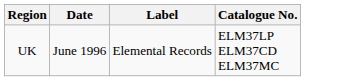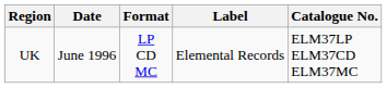 <table class="wikitable">
 <tr>
 <th>Region</th>
 <th>Date</th>
+<th>Format</th>
 <th>Label</th>
 <th>Catalogue No.</th>
 </tr>
 <tr>
 <td align="center">UK</td>
 <td align="center">June 1996</td>
+<td align="center"><a href='#'>LP</a><br>CD<br><a href='#'>MC</a></td>
 <td>Elemental Records</td>
 <td>ELM37LP<br>ELM37CD<br>ELM37MC</td>
 </tr>
 </table>
